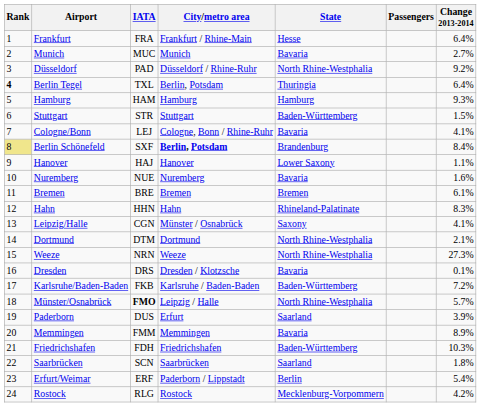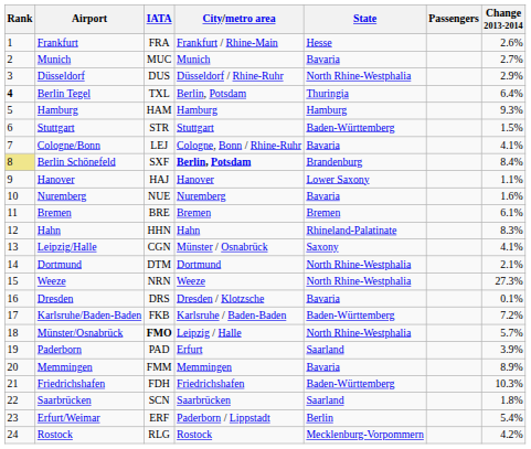 <table class="wikitable sortable">
 <tr>
 <th>Rank</th>
 <th>Airport</th>
 <th><a href='#'>IATA</a></th>
 <th><a href='#'>City</a>/<a href='#'>metro area</a></th>
 <th><a href='#'>State</a></th>
 <th class="unsortable">Passengers<br></th>
 <th class="unsortable">Change<br><small>2013-2014</small></th>
 </tr>
 <tr>
 <td>1</td>
 <td><a href='#'>Frankfurt</a></td>
 <td style="text-align:center;">FRA</td>
 <td><a href='#'>Frankfurt</a> / <a href='#'>Rhine-Main</a></td>
 <td><a href='#'>Hesse</a></td>
 <td style="text-align:right;"></td>
-<td style="text-align:right;">6.4%</td>
+<td style="text-align:right;">2.6%</td>
 </tr>
 <tr>
 <td>2</td>
 <td><a href='#'>Munich</a></td>
 <td style="text-align:center;">MUC</td>
 <td><a href='#'>Munich</a></td>
 <td><a href='#'>Bavaria</a></td>
 <td style="text-align:right;"></td>
 <td style="text-align:right;">2.7%</td>
 </tr>
 <tr>
 <td>3</td>
 <td><a href='#'>Düsseldorf</a></td>
-<td style="text-align:center;">PAD</td>
+<td style="text-align:center;">DUS</td>
 <td><a href='#'>Düsseldorf</a> / <a href='#'>Rhine-Ruhr</a></td>
 <td><a href='#'>North Rhine-Westphalia</a></td>
 <td style="text-align:right;"></td>
-<td style="text-align:right;">9.2%</td>
+<td style="text-align:right;">2.9%</td>
 </tr>
 <tr>
 <td><strong>4</strong></td>
 <td><a href='#'>Berlin Tegel</a></td>
 <td style="text-align:center;">TXL</td>
 <td><a href='#'>Berlin</a>, <a href='#'>Potsdam</a></td>
 <td><a href='#'>Thuringia</a></td>
 <td style="text-align:right;"></td>
 <td style="text-align:right;">6.4%</td>
 </tr>
 <tr>
 <td>5</td>
 <td><a href='#'>Hamburg</a></td>
 <td style="text-align:center;">HAM</td>
 <td><a href='#'>Hamburg</a></td>
 <td><a href='#'>Hamburg</a></td>
 <td style="text-align:right;"></td>
 <td style="text-align:right;">9.3%</td>
 </tr>
 <tr>
 <td>6</td>
 <td><a href='#'>Stuttgart</a></td>
 <td style="text-align:center;">STR</td>
 <td><a href='#'>Stuttgart</a></td>
 <td><a href='#'>Baden-Württemberg</a></td>
 <td style="text-align:right;"></td>
 <td style="text-align:right;">1.5%</td>
 </tr>
 <tr>
 <td>7</td>
 <td><a href='#'>Cologne/Bonn</a></td>
 <td style="text-align:center;">LEJ</td>
 <td><a href='#'>Cologne</a>, <a href='#'>Bonn</a> / <a href='#'>Rhine-Ruhr</a></td>
 <td><a href='#'>Bavaria</a></td>
 <td style="text-align:right;"></td>
 <td style="text-align:right;">4.1%</td>
 </tr>
 <tr>
 <td style="background: khaki;">8</td>
 <td><a href='#'>Berlin Schönefeld</a></td>
 <td style="text-align:center;">SXF</td>
 <td><strong><a href='#'>Berlin</a>, <a href='#'>Potsdam</a></strong></td>
 <td><a href='#'>Brandenburg</a></td>
 <td style="text-align:right;"></td>
 <td style="text-align:right;">8.4%</td>
 </tr>
 <tr>
 <td>9</td>
 <td><a href='#'>Hanover</a></td>
 <td style="text-align:center;">HAJ</td>
 <td><a href='#'>Hanover</a></td>
 <td><a href='#'>Lower Saxony</a></td>
 <td style="text-align:right;"></td>
 <td style="text-align:right;">1.1%</td>
 </tr>
 <tr>
 <td>10</td>
 <td><a href='#'>Nuremberg</a></td>
 <td style="text-align:center;">NUE</td>
 <td><a href='#'>Nuremberg</a></td>
 <td><a href='#'>Bavaria</a></td>
 <td style="text-align:right;"></td>
 <td style="text-align:right;">1.6%</td>
 </tr>
 <tr>
 <td>11</td>
 <td><a href='#'>Bremen</a></td>
 <td style="text-align:center;">BRE</td>
 <td><a href='#'>Bremen</a></td>
 <td><a href='#'>Bremen</a></td>
 <td style="text-align:right;"></td>
 <td style="text-align:right;">6.1%</td>
 </tr>
 <tr>
 <td>12</td>
 <td><a href='#'>Hahn</a></td>
 <td style="text-align:center;">HHN</td>
 <td><a href='#'>Hahn</a></td>
 <td><a href='#'>Rhineland-Palatinate</a></td>
 <td style="text-align:right;"></td>
 <td style="text-align:right;">8.3%</td>
 </tr>
 <tr>
 <td>13</td>
 <td><a href='#'>Leipzig/Halle</a></td>
 <td style="text-align:center;">CGN</td>
 <td><a href='#'>Münster</a> / <a href='#'>Osnabrück</a></td>
 <td><a href='#'>Saxony</a></td>
 <td style="text-align:right;"></td>
 <td style="text-align:right;">4.1%</td>
 </tr>
 <tr>
 <td>14</td>
 <td><a href='#'>Dortmund</a></td>
 <td style="text-align:center;">DTM</td>
 <td><a href='#'>Dortmund</a></td>
 <td><a href='#'>North Rhine-Westphalia</a></td>
 <td style="text-align:right;"></td>
 <td style="text-align:right;">2.1%</td>
 </tr>
 <tr>
 <td>15</td>
 <td><a href='#'>Weeze</a></td>
 <td style="text-align:center;">NRN</td>
 <td><a href='#'>Weeze</a></td>
 <td><a href='#'>North Rhine-Westphalia</a></td>
 <td style="text-align:right;"></td>
 <td style="text-align:right;">27.3%</td>
 </tr>
 <tr>
 <td>16</td>
 <td><a href='#'>Dresden</a></td>
 <td style="text-align:center;">DRS</td>
 <td><a href='#'>Dresden</a> / <a href='#'>Klotzsche</a></td>
 <td><a href='#'>Bavaria</a></td>
 <td style="text-align:right;"></td>
 <td style="text-align:right;">0.1%</td>
 </tr>
 <tr>
 <td>17</td>
 <td><a href='#'>Karlsruhe/Baden-Baden</a></td>
 <td style="text-align:center;">FKB</td>
 <td><a href='#'>Karlsruhe</a> / <a href='#'>Baden-Baden</a></td>
 <td><a href='#'>Baden-Württemberg</a></td>
 <td style="text-align:right;"></td>
 <td style="text-align:right;">7.2%</td>
 </tr>
 <tr>
 <td>18</td>
 <td><a href='#'>Münster/Osnabrück</a></td>
 <td style="text-align:center;"><strong>FMO</strong></td>
 <td><a href='#'>Leipzig</a> / <a href='#'>Halle</a></td>
 <td><a href='#'>North Rhine-Westphalia</a></td>
 <td style="text-align:right;"></td>
 <td style="text-align:right;">5.7%</td>
 </tr>
 <tr>
 <td>19</td>
 <td><a href='#'>Paderborn</a></td>
-<td style="text-align:center;">DUS</td>
+<td style="text-align:center;">PAD</td>
 <td><a href='#'>Erfurt</a></td>
 <td><a href='#'>Saarland</a></td>
 <td style="text-align:right;"></td>
 <td style="text-align:right;">3.9%</td>
 </tr>
 <tr>
 <td>20</td>
 <td><a href='#'>Memmingen</a></td>
 <td style="text-align:center;">FMM</td>
 <td><a href='#'>Memmingen</a></td>
 <td><a href='#'>Bavaria</a></td>
 <td style="text-align:right;"></td>
 <td style="text-align:right;">8.9%</td>
 </tr>
 <tr>
 <td>21</td>
 <td><a href='#'>Friedrichshafen</a></td>
 <td style="text-align:center;">FDH</td>
 <td><a href='#'>Friedrichshafen</a></td>
 <td><a href='#'>Baden-Württemberg</a></td>
 <td style="text-align:right;"></td>
 <td style="text-align:right;">10.3%</td>
 </tr>
 <tr>
 <td>22</td>
 <td><a href='#'>Saarbrücken</a></td>
 <td style="text-align:center;">SCN</td>
 <td><a href='#'>Saarbrücken</a></td>
 <td><a href='#'>Saarland</a></td>
 <td style="text-align:right;"></td>
 <td style="text-align:right;">1.8%</td>
 </tr>
 <tr>
 <td>23</td>
 <td><a href='#'>Erfurt/Weimar</a></td>
 <td style="text-align:center;">ERF</td>
 <td><a href='#'>Paderborn</a> / <a href='#'>Lippstadt</a></td>
 <td><a href='#'>Berlin</a></td>
 <td style="text-align:right;"></td>
 <td style="text-align:right;">5.4%</td>
 </tr>
 <tr>
 <td>24</td>
 <td><a href='#'>Rostock</a></td>
 <td style="text-align:center;">RLG</td>
 <td><a href='#'>Rostock</a></td>
 <td><a href='#'>Mecklenburg-Vorpommern</a></td>
 <td style="text-align:right;"></td>
 <td style="text-align:right;">4.2%</td>
 </tr>
 </table>
